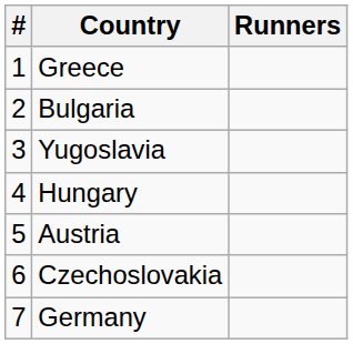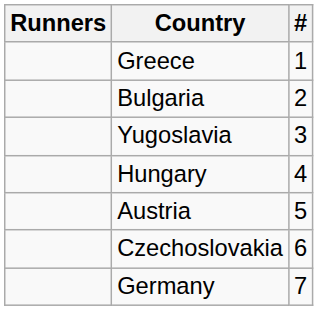 <table class="wikitable sortable">
 <tr>
+<th>Runners</th>
+<th>Country</th>
 <th>#</th>
-<th>Country</th>
-<th>Runners</th>
 </tr>
 <tr>
+<td></td>
+<td>Greece</td>
 <td>1</td>
-<td>Greece</td>
-<td></td>
 </tr>
 <tr>
+<td></td>
+<td>Bulgaria</td>
 <td>2</td>
-<td>Bulgaria</td>
-<td></td>
 </tr>
 <tr>
+<td></td>
+<td>Yugoslavia</td>
 <td>3</td>
-<td>Yugoslavia</td>
-<td></td>
 </tr>
 <tr>
+<td></td>
+<td>Hungary</td>
 <td>4</td>
-<td>Hungary</td>
-<td></td>
 </tr>
 <tr>
+<td></td>
+<td>Austria</td>
 <td>5</td>
-<td>Austria</td>
-<td></td>
 </tr>
 <tr>
+<td></td>
+<td>Czechoslovakia</td>
 <td>6</td>
-<td>Czechoslovakia</td>
-<td></td>
 </tr>
 <tr>
+<td></td>
+<td>Germany</td>
 <td>7</td>
-<td>Germany</td>
-<td></td>
 </tr>
 </table>
